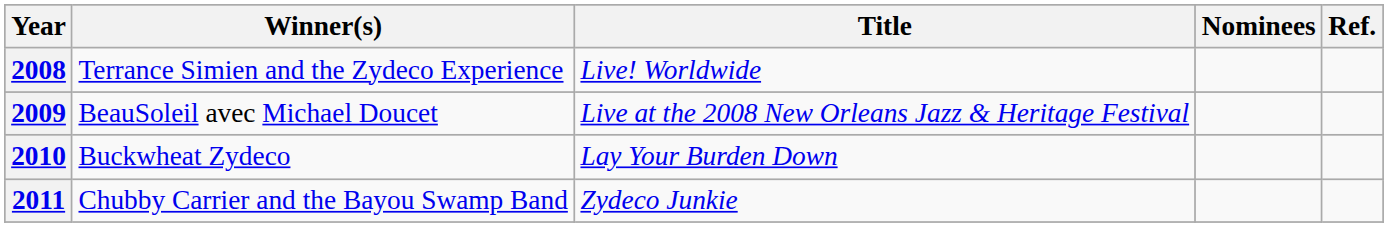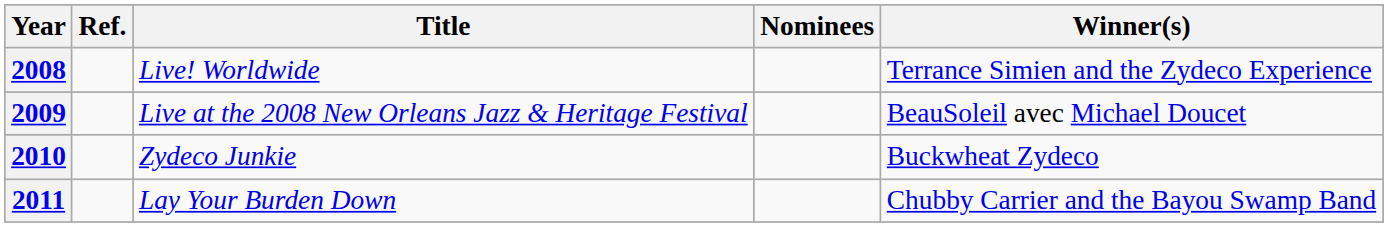 <table class="wikitable sortable">
 <tr>
 <th scope="col">Year</th>
-<th scope="col">Winner(s)</th>
+<th scope="col" class="unsortable">Ref.</th>
 <th scope="col">Title</th>
 <th scope="col" class="unsortable">Nominees</th>
-<th scope="col" class="unsortable">Ref.</th>
+<th scope="col">Winner(s)</th>
 </tr>
 <tr>
 <th scope="row" align="center"><a href='#'>2008</a></th>
-<td><a href='#'>Terrance Simien and the Zydeco Experience</a></td>
+<td align="center"></td>
 <td><em><a href='#'>Live! Worldwide</a></em></td>
 <td></td>
-<td align="center"></td>
+<td><a href='#'>Terrance Simien and the Zydeco Experience</a></td>
 </tr>
 <tr>
 <th scope="row" align="center"><a href='#'>2009</a></th>
-<td><a href='#'>BeauSoleil</a> avec <a href='#'>Michael Doucet</a></td>
+<td align="center"></td>
 <td><em><a href='#'>Live at the 2008 New Orleans Jazz & Heritage Festival</a></em></td>
 <td></td>
-<td align="center"></td>
+<td><a href='#'>BeauSoleil</a> avec <a href='#'>Michael Doucet</a></td>
 </tr>
 <tr>
 <th scope="row" align="center"><a href='#'>2010</a></th>
+<td align="center"></td>
+<td><em><a href='#'>Zydeco Junkie</a></em></td>
+<td></td>
 <td><a href='#'>Buckwheat Zydeco</a></td>
-<td><em><a href='#'>Lay Your Burden Down</a></em></td>
-<td></td>
-<td align="center"></td>
 </tr>
 <tr>
 <th scope="row" align="center"><a href='#'>2011</a></th>
+<td align="center"></td>
+<td><em><a href='#'>Lay Your Burden Down</a></em></td>
+<td></td>
 <td><a href='#'>Chubby Carrier and the Bayou Swamp Band</a></td>
-<td><em><a href='#'>Zydeco Junkie</a></em></td>
-<td></td>
-<td align="center"></td>
 </tr>
 </table>
